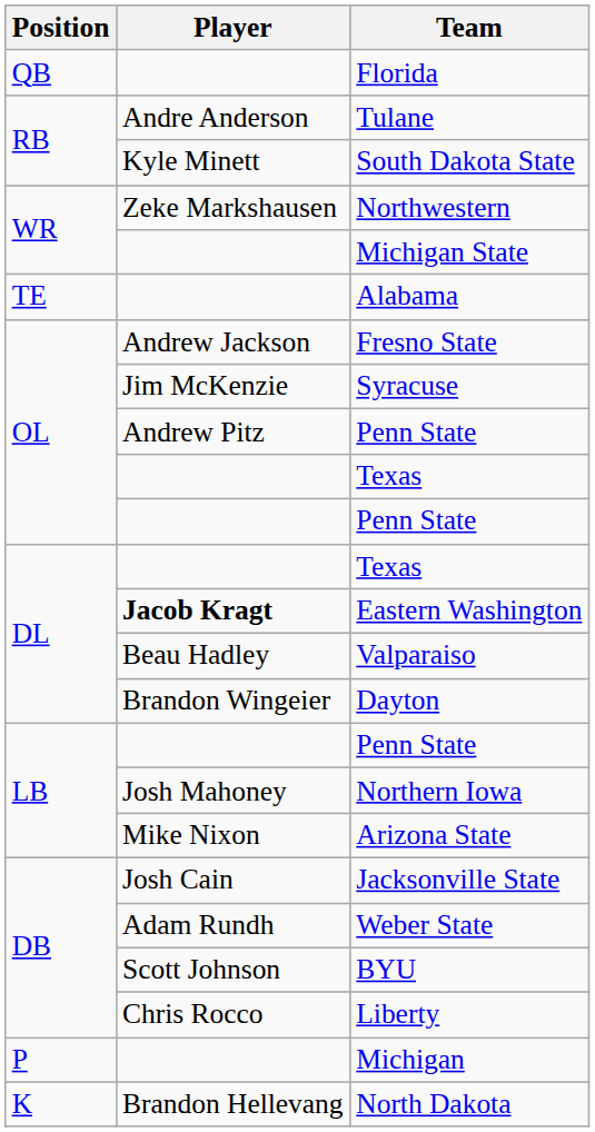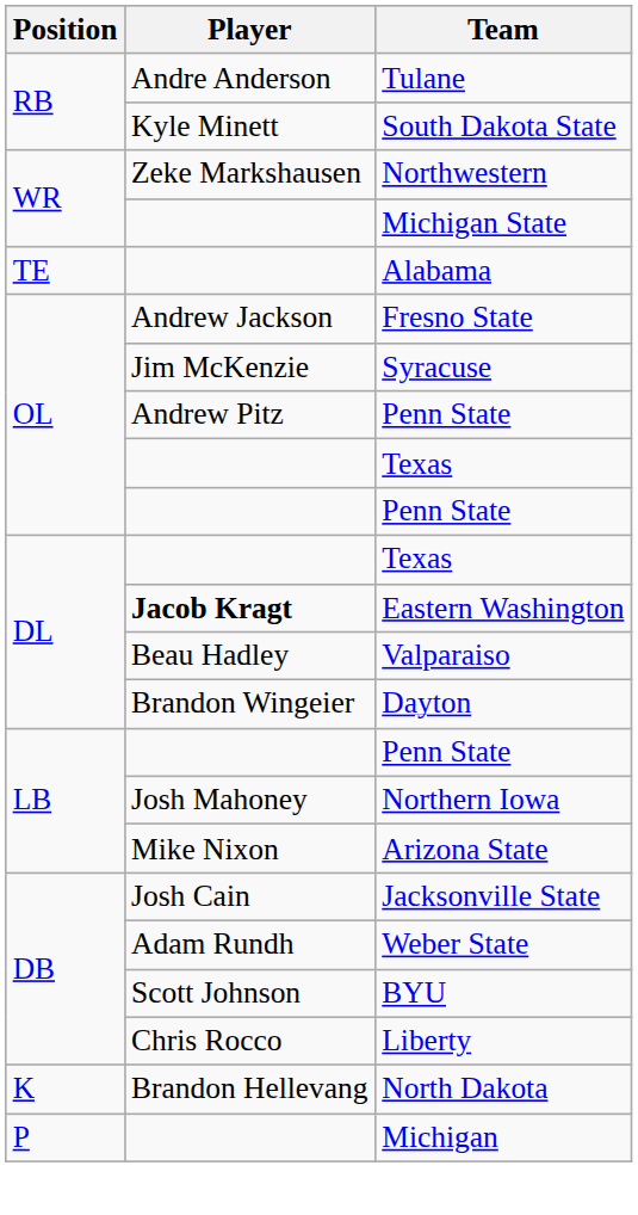 <table class="wikitable sortable">
 <tr>
 <th>Position</th>
 <th>Player</th>
 <th>Team</th>
-</tr>
-<tr>
-<td><a href='#'>QB</a></td>
-<td></td>
-<td><a href='#'>Florida</a></td>
 </tr>
 <tr>
 <td rowspan="2"><a href='#'>RB</a></td>
 <td>Andre Anderson</td>
 <td><a href='#'>Tulane</a></td>
 </tr>
 <tr>
 <td>Kyle Minett</td>
 <td><a href='#'>South Dakota State</a></td>
 </tr>
 <tr>
 <td rowspan="2"><a href='#'>WR</a></td>
 <td>Zeke Markshausen</td>
 <td><a href='#'>Northwestern</a></td>
 </tr>
 <tr>
 <td></td>
 <td><a href='#'>Michigan State</a></td>
 </tr>
 <tr>
 <td><a href='#'>TE</a></td>
 <td></td>
 <td><a href='#'>Alabama</a></td>
 </tr>
 <tr>
 <td rowspan="5"><a href='#'>OL</a></td>
 <td>Andrew Jackson</td>
 <td><a href='#'>Fresno State</a></td>
 </tr>
 <tr>
 <td>Jim McKenzie</td>
 <td><a href='#'>Syracuse</a></td>
 </tr>
 <tr>
 <td>Andrew Pitz</td>
 <td><a href='#'>Penn State</a></td>
 </tr>
 <tr>
 <td></td>
 <td><a href='#'>Texas</a></td>
 </tr>
 <tr>
 <td></td>
 <td><a href='#'>Penn State</a></td>
 </tr>
 <tr>
 <td rowspan="4"><a href='#'>DL</a></td>
 <td></td>
 <td><a href='#'>Texas</a></td>
 </tr>
 <tr>
 <td><strong>Jacob Kragt</strong></td>
 <td><a href='#'>Eastern Washington</a></td>
 </tr>
 <tr>
 <td>Beau Hadley</td>
 <td><a href='#'>Valparaiso</a></td>
 </tr>
 <tr>
 <td>Brandon Wingeier</td>
 <td><a href='#'>Dayton</a></td>
 </tr>
 <tr>
 <td rowspan="3"><a href='#'>LB</a></td>
 <td></td>
 <td><a href='#'>Penn State</a></td>
 </tr>
 <tr>
 <td>Josh Mahoney</td>
 <td><a href='#'>Northern Iowa</a></td>
 </tr>
 <tr>
 <td>Mike Nixon</td>
 <td><a href='#'>Arizona State</a></td>
 </tr>
 <tr>
 <td rowspan="4"><a href='#'>DB</a></td>
 <td>Josh Cain</td>
 <td><a href='#'>Jacksonville State</a></td>
 </tr>
 <tr>
 <td>Adam Rundh</td>
 <td><a href='#'>Weber State</a></td>
 </tr>
 <tr>
 <td>Scott Johnson</td>
 <td><a href='#'>BYU</a></td>
 </tr>
 <tr>
 <td>Chris Rocco</td>
 <td><a href='#'>Liberty</a></td>
 </tr>
 <tr>
+<td><a href='#'>K</a></td>
+<td>Brandon Hellevang</td>
+<td><a href='#'>North Dakota</a></td>
+</tr>
+<tr>
 <td><a href='#'>P</a></td>
 <td></td>
 <td><a href='#'>Michigan</a></td>
 </tr>
-<tr>
-<td><a href='#'>K</a></td>
-<td>Brandon Hellevang</td>
-<td><a href='#'>North Dakota</a></td>
-</tr>
 </table>
